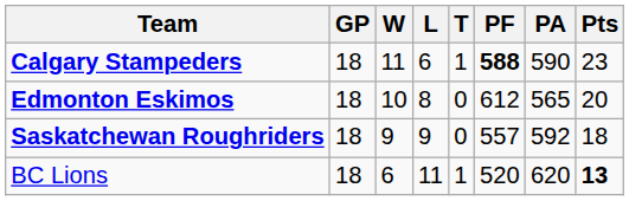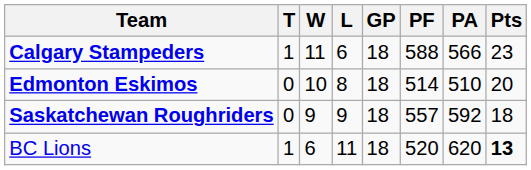 <table class="wikitable">
 <tr>
 <th>Team</th>
-<th>GP</th>
+<th>T</th>
 <th>W</th>
 <th>L</th>
-<th>T</th>
+<th>GP</th>
 <th>PF</th>
 <th>PA</th>
 <th>Pts</th>
 </tr>
 <tr>
 <td><strong><a href='#'>Calgary Stampeders</a></strong></td>
-<td>18</td>
+<td>1</td>
 <td>11</td>
 <td>6</td>
-<td>1</td>
-<td><strong>588</strong></td>
-<td>590</td>
+<td>18</td>
+<td>588</td>
+<td>566</td>
 <td>23</td>
 </tr>
 <tr>
 <td><strong><a href='#'>Edmonton Eskimos</a></strong></td>
-<td>18</td>
+<td>0</td>
 <td>10</td>
 <td>8</td>
-<td>0</td>
-<td>612</td>
-<td>565</td>
+<td>18</td>
+<td>514</td>
+<td>510</td>
 <td>20</td>
 </tr>
 <tr>
 <td><strong><a href='#'>Saskatchewan Roughriders</a></strong></td>
-<td>18</td>
+<td>0</td>
 <td>9</td>
 <td>9</td>
-<td>0</td>
+<td>18</td>
 <td>557</td>
 <td>592</td>
 <td>18</td>
 </tr>
 <tr>
 <td><a href='#'>BC Lions</a></td>
-<td>18</td>
+<td>1</td>
 <td>6</td>
 <td>11</td>
-<td>1</td>
+<td>18</td>
 <td>520</td>
 <td>620</td>
 <td><strong>13</strong></td>
 </tr>
 </table>
